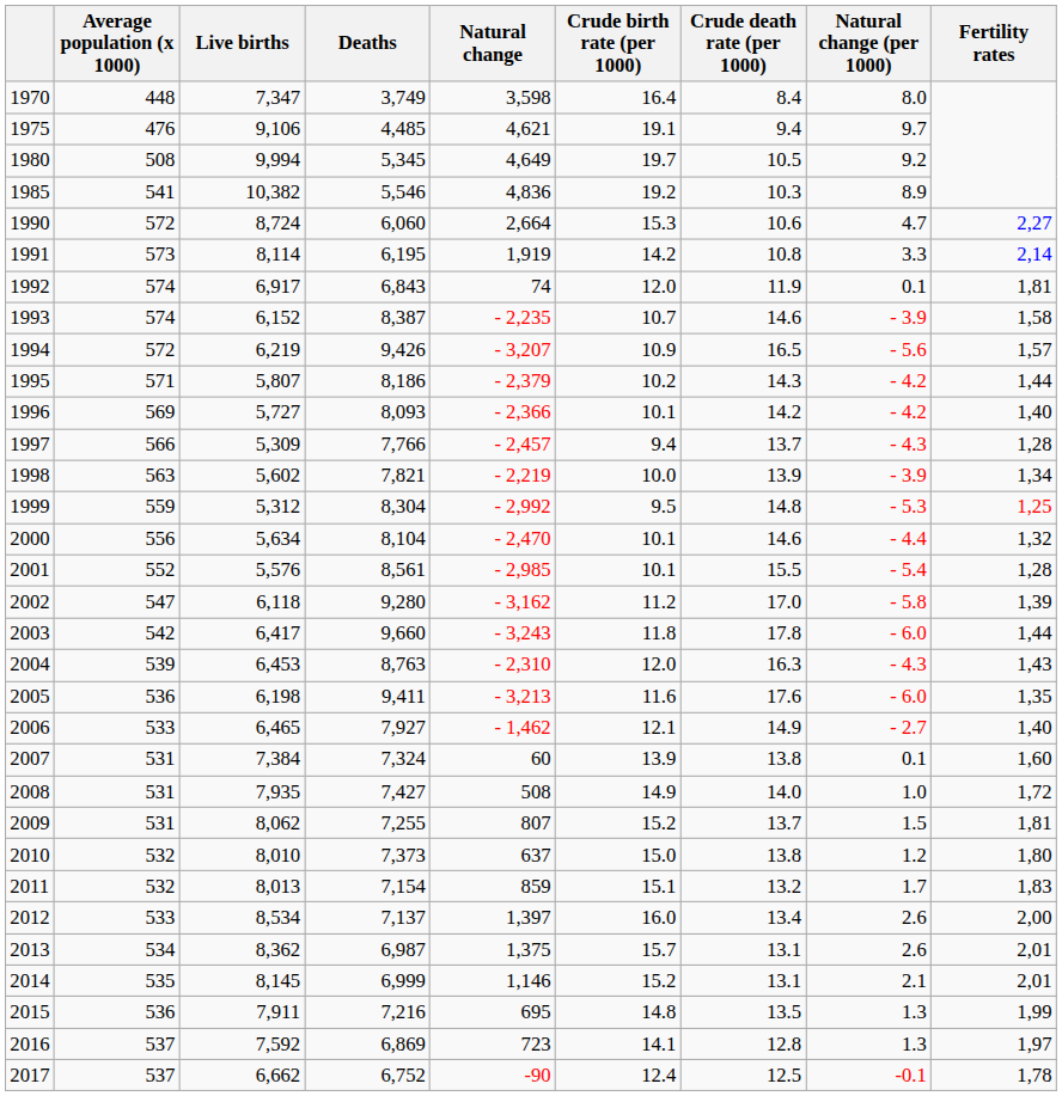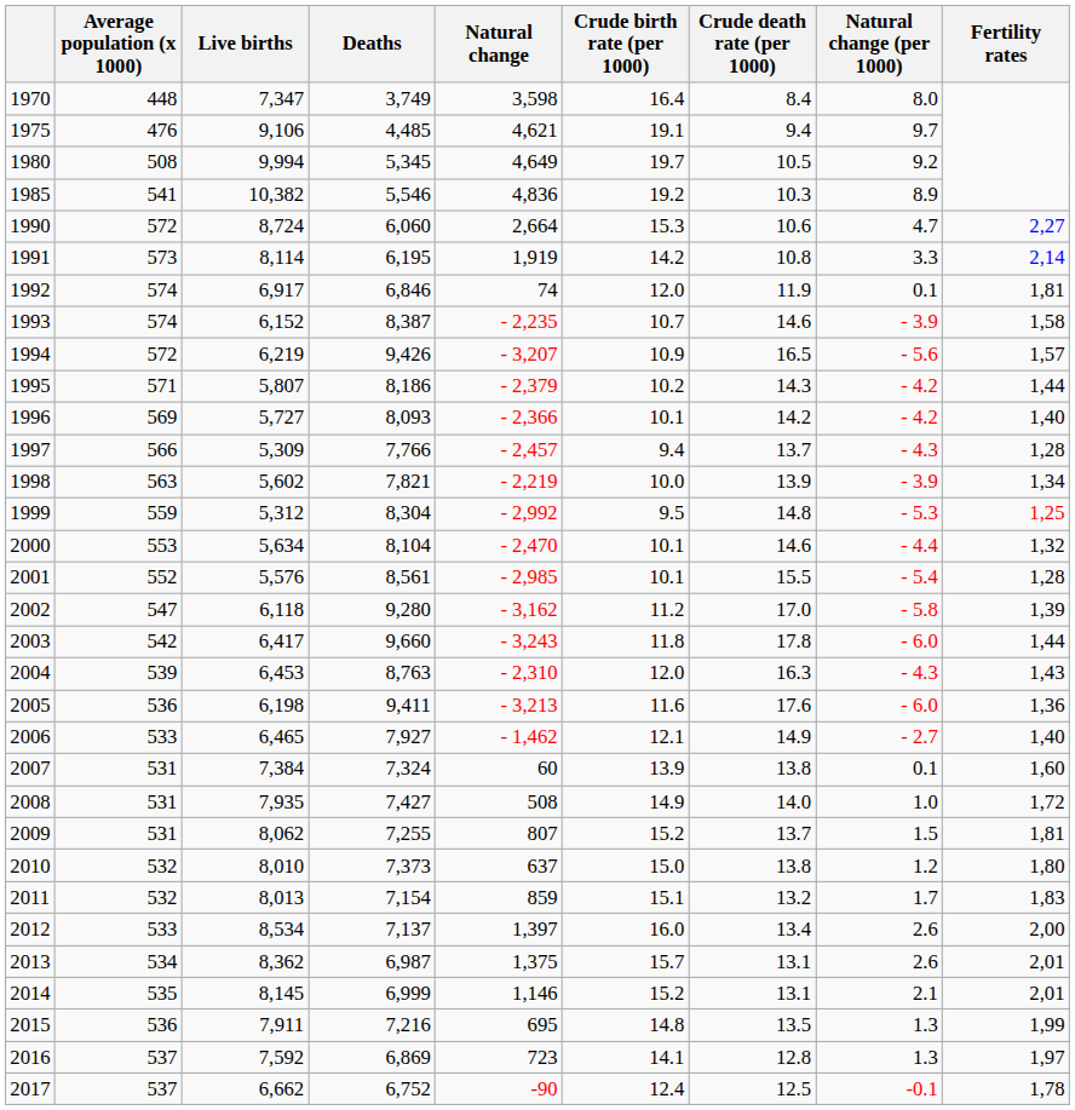 <table class="wikitable">
 <tr>
 <th></th>
 <th style="width:70pt;">Average population (x 1000)</th>
 <th style="width:70pt;">Live births</th>
 <th style="width:70pt;">Deaths</th>
 <th style="width:70pt;">Natural change</th>
 <th style="width:70pt;">Crude birth rate (per 1000)</th>
 <th style="width:70pt;">Crude death rate (per 1000)</th>
 <th style="width:70pt;">Natural change (per 1000)</th>
 <th style="width:70pt;">Fertility rates</th>
 </tr>
 <tr>
 <td>1970</td>
 <td style="text-align:right;">448</td>
 <td style="text-align:right;">7,347</td>
 <td style="text-align:right;">3,749</td>
 <td style="text-align:right;">3,598</td>
 <td style="text-align:right;">16.4</td>
 <td style="text-align:right;">8.4</td>
 <td style="text-align:right;">8.0</td>
 </tr>
 <tr>
 <td>1975</td>
 <td style="text-align:right;">476</td>
 <td style="text-align:right;">9,106</td>
 <td style="text-align:right;">4,485</td>
 <td style="text-align:right;">4,621</td>
 <td style="text-align:right;">19.1</td>
 <td style="text-align:right;">9.4</td>
 <td style="text-align:right;">9.7</td>
 </tr>
 <tr>
 <td>1980</td>
 <td style="text-align:right;">508</td>
 <td style="text-align:right;">9,994</td>
 <td style="text-align:right;">5,345</td>
 <td style="text-align:right;">4,649</td>
 <td style="text-align:right;">19.7</td>
 <td style="text-align:right;">10.5</td>
 <td style="text-align:right;">9.2</td>
 </tr>
 <tr>
 <td>1985</td>
 <td style="text-align:right;">541</td>
 <td style="text-align:right;">10,382</td>
 <td style="text-align:right;">5,546</td>
 <td style="text-align:right;">4,836</td>
 <td style="text-align:right;">19.2</td>
 <td style="text-align:right;">10.3</td>
 <td style="text-align:right;">8.9</td>
 </tr>
 <tr>
 <td>1990</td>
 <td style="text-align:right;">572</td>
 <td style="text-align:right;">8,724</td>
 <td style="text-align:right;">6,060</td>
 <td style="text-align:right;">2,664</td>
 <td style="text-align:right;">15.3</td>
 <td style="text-align:right;">10.6</td>
 <td style="text-align:right;">4.7</td>
 <td style="text-align:right; color:blue;">2,27</td>
 </tr>
 <tr>
 <td>1991</td>
 <td style="text-align:right;">573</td>
 <td style="text-align:right;">8,114</td>
 <td style="text-align:right;">6,195</td>
 <td style="text-align:right;">1,919</td>
 <td style="text-align:right;">14.2</td>
 <td style="text-align:right;">10.8</td>
 <td style="text-align:right;">3.3</td>
 <td style="text-align:right; color:blue;">2,14</td>
 </tr>
 <tr>
 <td>1992</td>
 <td style="text-align:right;">574</td>
 <td style="text-align:right;">6,917</td>
-<td style="text-align:right;">6,843</td>
+<td style="text-align:right;">6,846</td>
 <td style="text-align:right;">74</td>
 <td style="text-align:right;">12.0</td>
 <td style="text-align:right;">11.9</td>
 <td style="text-align:right;">0.1</td>
 <td style="text-align:right;">1,81</td>
 </tr>
 <tr>
 <td>1993</td>
 <td style="text-align:right;">574</td>
 <td style="text-align:right;">6,152</td>
 <td style="text-align:right;">8,387</td>
 <td style="text-align:right; color:red;">- 2,235</td>
 <td style="text-align:right;">10.7</td>
 <td style="text-align:right;">14.6</td>
 <td style="text-align:right; color:red;">- 3.9</td>
 <td style="text-align:right;">1,58</td>
 </tr>
 <tr>
 <td>1994</td>
 <td style="text-align:right;">572</td>
 <td style="text-align:right;">6,219</td>
 <td style="text-align:right;">9,426</td>
 <td style="text-align:right; color:red;">- 3,207</td>
 <td style="text-align:right;">10.9</td>
 <td style="text-align:right;">16.5</td>
 <td style="text-align:right; color:red;">- 5.6</td>
 <td style="text-align:right;">1,57</td>
 </tr>
 <tr>
 <td>1995</td>
 <td style="text-align:right;">571</td>
 <td style="text-align:right;">5,807</td>
 <td style="text-align:right;">8,186</td>
 <td style="text-align:right; color:red;">- 2,379</td>
 <td style="text-align:right;">10.2</td>
 <td style="text-align:right;">14.3</td>
 <td style="text-align:right; color:red;">- 4.2</td>
 <td style="text-align:right;">1,44</td>
 </tr>
 <tr>
 <td>1996</td>
 <td style="text-align:right;">569</td>
 <td style="text-align:right;">5,727</td>
 <td style="text-align:right;">8,093</td>
 <td style="text-align:right; color:red;">- 2,366</td>
 <td style="text-align:right;">10.1</td>
 <td style="text-align:right;">14.2</td>
 <td style="text-align:right; color:red;">- 4.2</td>
 <td style="text-align:right;">1,40</td>
 </tr>
 <tr>
 <td>1997</td>
 <td style="text-align:right;">566</td>
 <td style="text-align:right;">5,309</td>
 <td style="text-align:right;">7,766</td>
 <td style="text-align:right; color:red;">- 2,457</td>
 <td style="text-align:right;">9.4</td>
 <td style="text-align:right;">13.7</td>
 <td style="text-align:right; color:red;">- 4.3</td>
 <td style="text-align:right;">1,28</td>
 </tr>
 <tr>
 <td>1998</td>
 <td style="text-align:right;">563</td>
 <td style="text-align:right;">5,602</td>
 <td style="text-align:right;">7,821</td>
 <td style="text-align:right; color:red;">- 2,219</td>
 <td style="text-align:right;">10.0</td>
 <td style="text-align:right;">13.9</td>
 <td style="text-align:right; color:red;">- 3.9</td>
 <td style="text-align:right;">1,34</td>
 </tr>
 <tr>
 <td>1999</td>
 <td style="text-align:right;">559</td>
 <td style="text-align:right;">5,312</td>
 <td style="text-align:right;">8,304</td>
 <td style="text-align:right; color:red;">- 2,992</td>
 <td style="text-align:right;">9.5</td>
 <td style="text-align:right;">14.8</td>
 <td style="text-align:right; color:red;">- 5.3</td>
 <td style="text-align:right; color:red;">1,25</td>
 </tr>
 <tr>
 <td>2000</td>
-<td style="text-align:right;">556</td>
+<td style="text-align:right;">553</td>
 <td style="text-align:right;">5,634</td>
 <td style="text-align:right;">8,104</td>
 <td style="text-align:right; color:red;">- 2,470</td>
 <td style="text-align:right;">10.1</td>
 <td style="text-align:right;">14.6</td>
 <td style="text-align:right; color:red;">- 4.4</td>
 <td style="text-align:right;">1,32</td>
 </tr>
 <tr>
 <td>2001</td>
 <td style="text-align:right;">552</td>
 <td style="text-align:right;">5,576</td>
 <td style="text-align:right;">8,561</td>
 <td style="text-align:right; color:red;">- 2,985</td>
 <td style="text-align:right;">10.1</td>
 <td style="text-align:right;">15.5</td>
 <td style="text-align:right; color:red;">- 5.4</td>
 <td style="text-align:right;">1,28</td>
 </tr>
 <tr>
 <td>2002</td>
 <td style="text-align:right;">547</td>
 <td style="text-align:right;">6,118</td>
 <td style="text-align:right;">9,280</td>
 <td style="text-align:right; color:red;">- 3,162</td>
 <td style="text-align:right;">11.2</td>
 <td style="text-align:right;">17.0</td>
 <td style="text-align:right; color:red;">- 5.8</td>
 <td style="text-align:right;">1,39</td>
 </tr>
 <tr>
 <td>2003</td>
 <td style="text-align:right;">542</td>
 <td style="text-align:right;">6,417</td>
 <td style="text-align:right;">9,660</td>
 <td style="text-align:right; color:red;">- 3,243</td>
 <td style="text-align:right;">11.8</td>
 <td style="text-align:right;">17.8</td>
 <td style="text-align:right; color:red;">- 6.0</td>
 <td style="text-align:right;">1,44</td>
 </tr>
 <tr>
 <td>2004</td>
 <td style="text-align:right;">539</td>
 <td style="text-align:right;">6,453</td>
 <td style="text-align:right;">8,763</td>
 <td style="text-align:right; color:red;">- 2,310</td>
 <td style="text-align:right;">12.0</td>
 <td style="text-align:right;">16.3</td>
 <td style="text-align:right; color:red;">- 4.3</td>
 <td style="text-align:right;">1,43</td>
 </tr>
 <tr>
 <td>2005</td>
 <td style="text-align:right;">536</td>
 <td style="text-align:right;">6,198</td>
 <td style="text-align:right;">9,411</td>
 <td style="text-align:right; color:red;">- 3,213</td>
 <td style="text-align:right;">11.6</td>
 <td style="text-align:right;">17.6</td>
 <td style="text-align:right; color:red;">- 6.0</td>
-<td style="text-align:right;">1,35</td>
+<td style="text-align:right;">1,36</td>
 </tr>
 <tr>
 <td>2006</td>
 <td style="text-align:right;">533</td>
 <td style="text-align:right;">6,465</td>
 <td style="text-align:right;">7,927</td>
 <td style="text-align:right; color:red;">- 1,462</td>
 <td style="text-align:right;">12.1</td>
 <td style="text-align:right;">14.9</td>
 <td style="text-align:right; color:red;">- 2.7</td>
 <td style="text-align:right;">1,40</td>
 </tr>
 <tr>
 <td>2007</td>
 <td style="text-align:right;">531</td>
 <td style="text-align:right;">7,384</td>
 <td style="text-align:right;">7,324</td>
 <td style="text-align:right;">60</td>
 <td style="text-align:right;">13.9</td>
 <td style="text-align:right;">13.8</td>
 <td style="text-align:right;">0.1</td>
 <td style="text-align:right;">1,60</td>
 </tr>
 <tr>
 <td>2008</td>
 <td style="text-align:right;">531</td>
 <td style="text-align:right;">7,935</td>
 <td style="text-align:right;">7,427</td>
 <td style="text-align:right;">508</td>
 <td style="text-align:right;">14.9</td>
 <td style="text-align:right;">14.0</td>
 <td style="text-align:right;">1.0</td>
 <td style="text-align:right;">1,72</td>
 </tr>
 <tr>
 <td>2009</td>
 <td style="text-align:right;">531</td>
 <td style="text-align:right;">8,062</td>
 <td style="text-align:right;">7,255</td>
 <td style="text-align:right;">807</td>
 <td style="text-align:right;">15.2</td>
 <td style="text-align:right;">13.7</td>
 <td style="text-align:right;">1.5</td>
 <td style="text-align:right;">1,81</td>
 </tr>
 <tr>
 <td>2010</td>
 <td style="text-align:right;">532</td>
 <td style="text-align:right;">8,010</td>
 <td style="text-align:right;">7,373</td>
 <td style="text-align:right;">637</td>
 <td style="text-align:right;">15.0</td>
 <td style="text-align:right;">13.8</td>
 <td style="text-align:right;">1.2</td>
 <td style="text-align:right;">1,80</td>
 </tr>
 <tr>
 <td>2011</td>
 <td style="text-align:right;">532</td>
 <td style="text-align:right;">8,013</td>
 <td style="text-align:right;">7,154</td>
 <td style="text-align:right;">859</td>
 <td style="text-align:right;">15.1</td>
 <td style="text-align:right;">13.2</td>
 <td style="text-align:right;">1.7</td>
 <td style="text-align:right;">1,83</td>
 </tr>
 <tr>
 <td>2012</td>
 <td style="text-align:right;">533</td>
 <td style="text-align:right;">8,534</td>
 <td style="text-align:right;">7,137</td>
 <td style="text-align:right;">1,397</td>
 <td style="text-align:right;">16.0</td>
 <td style="text-align:right;">13.4</td>
 <td style="text-align:right;">2.6</td>
 <td style="text-align:right;">2,00</td>
 </tr>
 <tr>
 <td>2013</td>
 <td style="text-align:right;">534</td>
 <td style="text-align:right;">8,362</td>
 <td style="text-align:right;">6,987</td>
 <td style="text-align:right;">1,375</td>
 <td style="text-align:right;">15.7</td>
 <td style="text-align:right;">13.1</td>
 <td style="text-align:right;">2.6</td>
 <td style="text-align:right;">2,01</td>
 </tr>
 <tr>
 <td>2014</td>
 <td style="text-align:right;">535</td>
 <td style="text-align:right;">8,145</td>
 <td style="text-align:right;">6,999</td>
 <td style="text-align:right;">1,146</td>
 <td style="text-align:right;">15.2</td>
 <td style="text-align:right;">13.1</td>
 <td style="text-align:right;">2.1</td>
 <td style="text-align:right;">2,01</td>
 </tr>
 <tr>
 <td>2015</td>
 <td style="text-align:right;">536</td>
 <td style="text-align:right;">7,911</td>
 <td style="text-align:right;">7,216</td>
 <td style="text-align:right;">695</td>
 <td style="text-align:right;">14.8</td>
 <td style="text-align:right;">13.5</td>
 <td style="text-align:right;">1.3</td>
 <td style="text-align:right;">1,99</td>
 </tr>
 <tr>
 <td>2016</td>
 <td style="text-align:right;">537</td>
 <td style="text-align:right;">7,592</td>
 <td style="text-align:right;">6,869</td>
 <td style="text-align:right;">723</td>
 <td style="text-align:right;">14.1</td>
 <td style="text-align:right;">12.8</td>
 <td style="text-align:right;">1.3</td>
 <td style="text-align:right;">1,97</td>
 </tr>
 <tr>
 <td>2017</td>
 <td style="text-align:right;">537</td>
 <td style="text-align:right;">6,662</td>
 <td style="text-align:right;">6,752</td>
 <td style="text-align:right; color:red;">-90</td>
 <td style="text-align:right;">12.4</td>
 <td style="text-align:right;">12.5</td>
 <td style="text-align:right; color:red;">-0.1</td>
 <td style="text-align:right;">1,78</td>
 </tr>
 </table>
